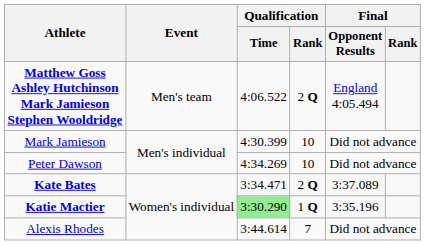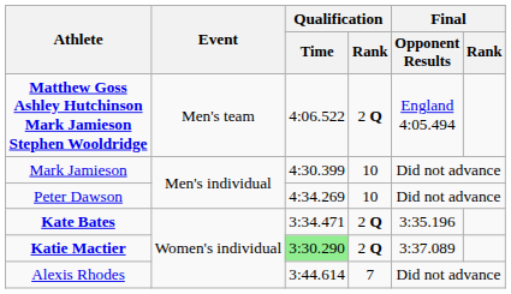 <table class="wikitable" style="font-size:90%;text-align:center">
 <tr>
 <th rowspan=2>Athlete</th>
 <th rowspan=2>Event</th>
 <th colspan=2>Qualification</th>
 <th colspan=2>Final</th>
 </tr>
 <tr style="font-size:95%">
 <th>Time</th>
 <th>Rank</th>
 <th>Opponent<br>Results</th>
 <th>Rank</th>
 </tr>
 <tr>
 <td><strong><a href='#'>Matthew Goss</a><br><a href='#'>Ashley Hutchinson</a><br><a href='#'>Mark Jamieson</a><br><a href='#'>Stephen Wooldridge</a></strong></td>
 <td>Men's team</td>
 <td>4:06.522</td>
 <td>2 <strong>Q</strong></td>
 <td> <a href='#'>England</a><br>4:05.494</td>
 <td></td>
 </tr>
 <tr>
 <td><a href='#'>Mark Jamieson</a></td>
 <td rowspan=2>Men's individual</td>
 <td>4:30.399</td>
 <td>10</td>
 <td colspan=2>Did not advance</td>
 </tr>
 <tr>
 <td><a href='#'>Peter Dawson</a></td>
 <td>4:34.269</td>
 <td>10</td>
 <td colspan=2>Did not advance</td>
 </tr>
 <tr>
 <td><strong><a href='#'>Kate Bates</a></strong></td>
 <td rowspan=3>Women's individual</td>
 <td>3:34.471</td>
 <td>2 <strong>Q</strong></td>
-<td>3:37.089</td>
+<td>3:35.196</td>
 <td></td>
 </tr>
 <tr>
 <td><strong><a href='#'>Katie Mactier</a></strong></td>
 <td style="background: lightgreen;">3:30.290</td>
-<td>1 <strong>Q</strong></td>
-<td>3:35.196</td>
+<td>2 <strong>Q</strong></td>
+<td>3:37.089</td>
 <td></td>
 </tr>
 <tr>
 <td><a href='#'>Alexis Rhodes</a></td>
 <td>3:44.614</td>
 <td>7</td>
 <td colspan=2>Did not advance</td>
 </tr>
 </table>
